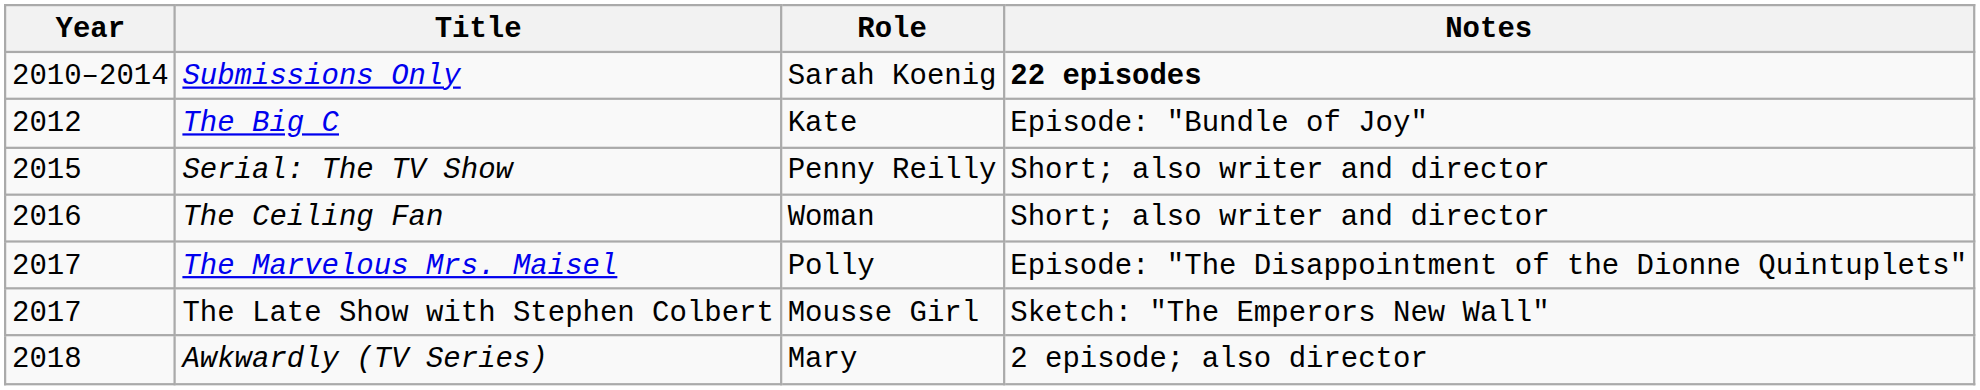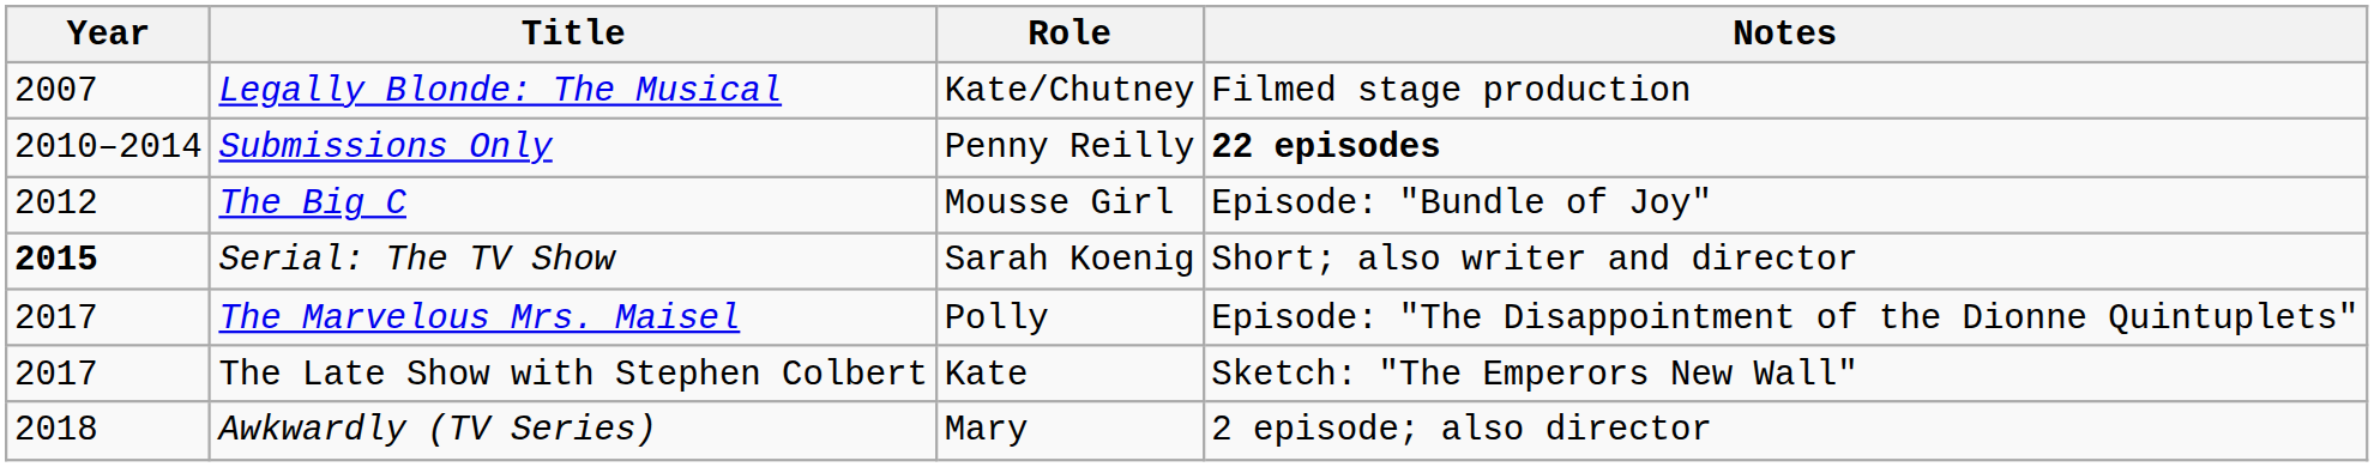 <table class="wikitable">
 <tr>
 <th>Year</th>
 <th>Title</th>
 <th>Role</th>
 <th>Notes</th>
 </tr>
 <tr>
+<td>2007</td>
+<td><em><a href='#'>Legally Blonde: The Musical</a></em></td>
+<td>Kate/Chutney</td>
+<td>Filmed stage production</td>
+</tr>
+<tr>
 <td>2010–2014</td>
 <td><em><a href='#'>Submissions Only</a></em></td>
-<td>Sarah Koenig</td>
+<td>Penny Reilly</td>
 <td><strong>22 episodes</strong></td>
 </tr>
 <tr>
 <td>2012</td>
 <td><em><a href='#'>The Big C</a></em></td>
-<td>Kate</td>
+<td>Mousse Girl</td>
 <td>Episode: "Bundle of Joy"</td>
 </tr>
 <tr>
-<td>2015</td>
+<td><strong>2015</strong></td>
 <td><em>Serial: The TV Show</em></td>
-<td>Penny Reilly</td>
-<td>Short; also writer and director</td>
-</tr>
-<tr>
-<td>2016</td>
-<td><em>The Ceiling Fan</em></td>
-<td>Woman</td>
+<td>Sarah Koenig</td>
 <td>Short; also writer and director</td>
 </tr>
 <tr>
 <td>2017</td>
 <td><em><a href='#'>The Marvelous Mrs. Maisel</a></em></td>
 <td>Polly</td>
 <td>Episode: "The Disappointment of the Dionne Quintuplets"</td>
 </tr>
 <tr>
 <td>2017</td>
 <td>The Late Show with Stephen Colbert</td>
-<td>Mousse Girl</td>
+<td>Kate</td>
 <td>Sketch: "The Emperors New Wall"</td>
 </tr>
 <tr>
 <td>2018</td>
 <td><em>Awkwardly (TV Series)</em></td>
 <td>Mary</td>
 <td>2 episode; also director</td>
 </tr>
 </table>
